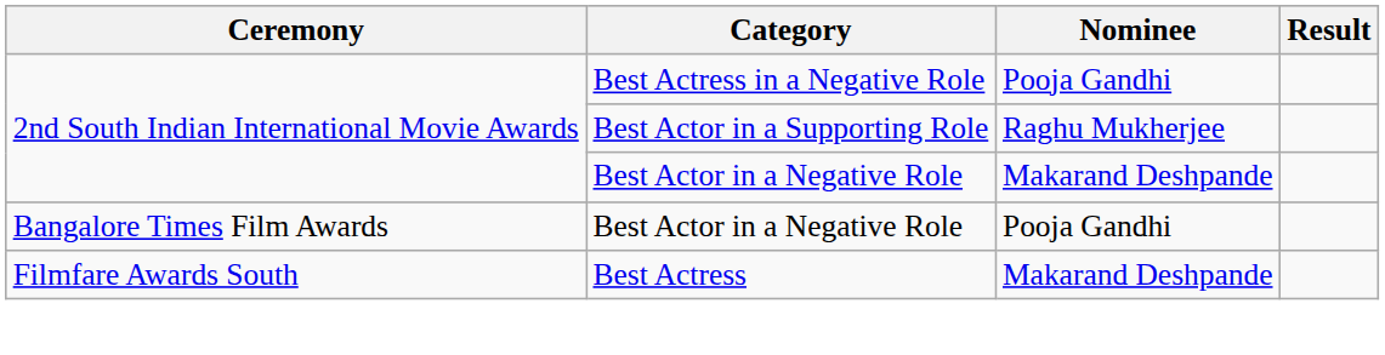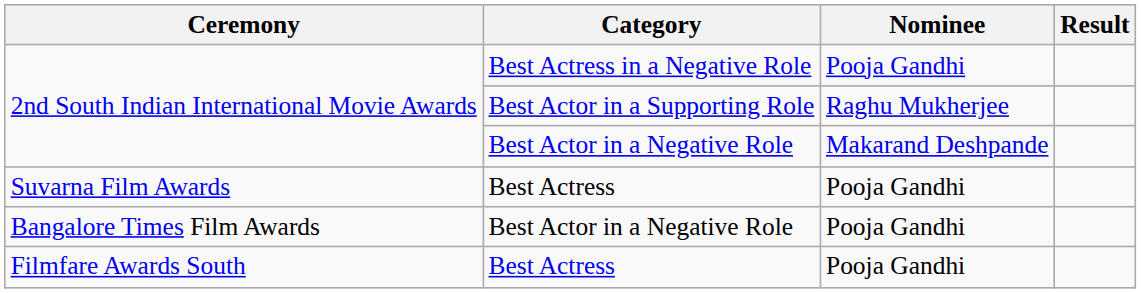 <table class="wikitable">
 <tr>
 <th>Ceremony</th>
 <th>Category</th>
 <th>Nominee</th>
 <th>Result</th>
 </tr>
 <tr>
 <td rowspan="3"><a href='#'>2nd South Indian International Movie Awards</a></td>
 <td><a href='#'>Best Actress in a Negative Role</a></td>
 <td><a href='#'>Pooja Gandhi</a></td>
 <td></td>
 </tr>
 <tr>
 <td><a href='#'>Best Actor in a Supporting Role</a></td>
 <td><a href='#'>Raghu Mukherjee</a></td>
 <td></td>
 </tr>
 <tr>
 <td><a href='#'>Best Actor in a Negative Role</a></td>
 <td><a href='#'>Makarand Deshpande</a></td>
 <td></td>
 </tr>
 <tr>
+<td><a href='#'>Suvarna Film Awards</a></td>
+<td>Best Actress</td>
+<td>Pooja Gandhi</td>
+<td></td>
+</tr>
+<tr>
 <td><a href='#'>Bangalore Times</a> Film Awards</td>
 <td>Best Actor in a Negative Role</td>
 <td>Pooja Gandhi</td>
 <td></td>
 </tr>
 <tr>
 <td><a href='#'>Filmfare Awards South</a></td>
 <td><a href='#'>Best Actress</a></td>
-<td><a href='#'>Makarand Deshpande</a></td>
+<td>Pooja Gandhi</td>
 <td></td>
 </tr>
 </table>
